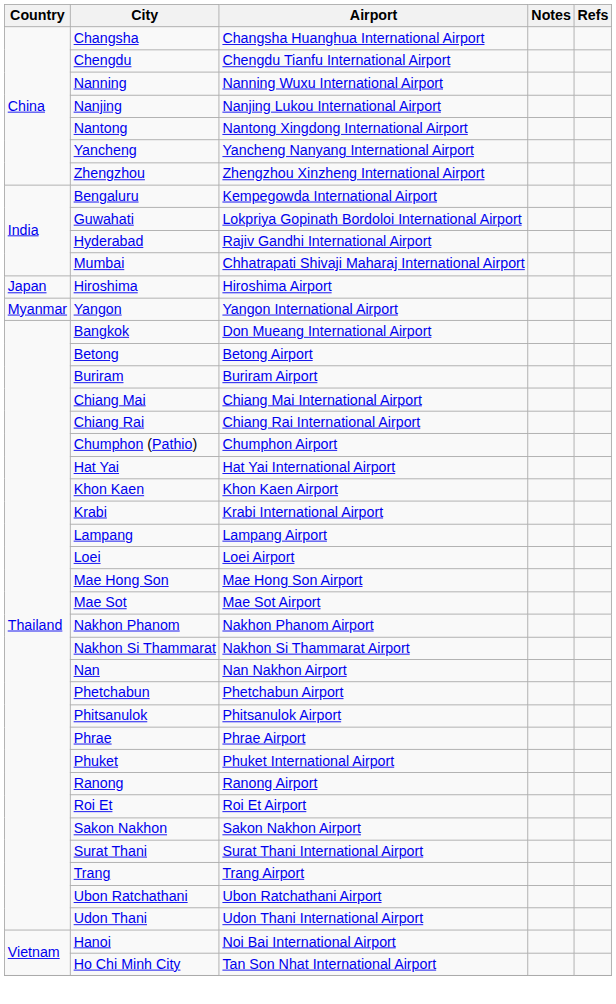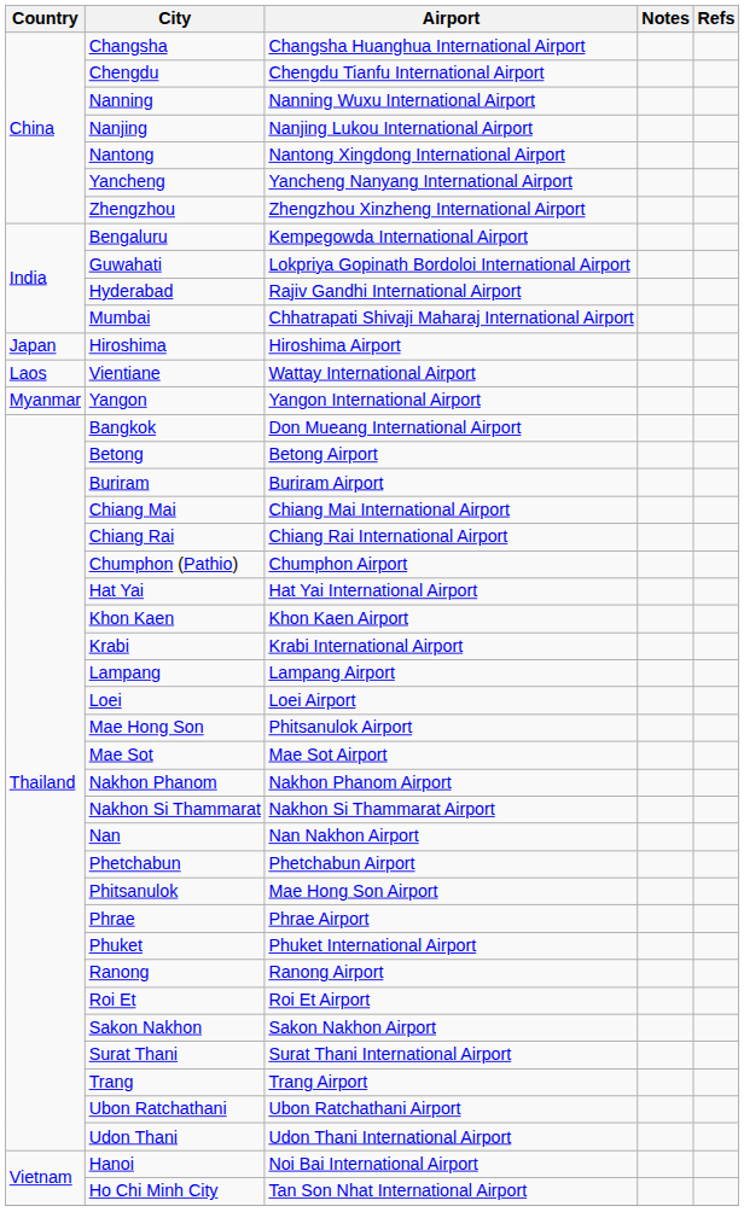 <table class="sortable wikitable">
 <tr>
 <th>Country</th>
 <th>City</th>
 <th>Airport</th>
 <th>Notes</th>
 <th>Refs</th>
 </tr>
 <tr>
 <td rowspan="7"><a href='#'>China</a></td>
 <td><a href='#'>Changsha</a></td>
 <td><a href='#'>Changsha Huanghua International Airport</a></td>
 <td></td>
 <td></td>
 </tr>
 <tr>
 <td><a href='#'>Chengdu</a></td>
 <td><a href='#'>Chengdu Tianfu International Airport</a></td>
 <td></td>
 <td></td>
 </tr>
 <tr>
 <td><a href='#'>Nanning</a></td>
 <td><a href='#'>Nanning Wuxu International Airport</a></td>
 <td></td>
 <td></td>
 </tr>
 <tr>
 <td><a href='#'>Nanjing</a></td>
 <td><a href='#'>Nanjing Lukou International Airport</a></td>
 <td></td>
 <td></td>
 </tr>
 <tr>
 <td><a href='#'>Nantong</a></td>
 <td><a href='#'>Nantong Xingdong International Airport</a></td>
 <td></td>
 <td></td>
 </tr>
 <tr>
 <td><a href='#'>Yancheng</a></td>
 <td><a href='#'>Yancheng Nanyang International Airport</a></td>
 <td></td>
 <td></td>
 </tr>
 <tr>
 <td><a href='#'>Zhengzhou</a></td>
 <td><a href='#'>Zhengzhou Xinzheng International Airport</a></td>
 <td></td>
 <td></td>
 </tr>
 <tr>
 <td rowspan="4"><a href='#'>India</a></td>
 <td><a href='#'>Bengaluru</a></td>
 <td><a href='#'>Kempegowda International Airport</a></td>
 <td></td>
 <td align=center></td>
 </tr>
 <tr>
 <td><a href='#'>Guwahati</a></td>
 <td><a href='#'>Lokpriya Gopinath Bordoloi International Airport</a></td>
 <td></td>
 <td></td>
 </tr>
 <tr>
 <td><a href='#'>Hyderabad</a></td>
 <td><a href='#'>Rajiv Gandhi International Airport</a></td>
 <td></td>
 <td align="center"></td>
 </tr>
 <tr>
 <td><a href='#'>Mumbai</a></td>
 <td><a href='#'>Chhatrapati Shivaji Maharaj International Airport</a></td>
 <td></td>
 <td align=center></td>
 </tr>
 <tr>
 <td><a href='#'>Japan</a></td>
 <td><a href='#'>Hiroshima</a></td>
 <td><a href='#'>Hiroshima Airport</a></td>
 <td></td>
 <td></td>
 </tr>
 <tr>
+<td><a href='#'>Laos</a></td>
+<td><a href='#'>Vientiane</a></td>
+<td><a href='#'>Wattay International Airport</a></td>
+<td></td>
+<td></td>
+</tr>
+<tr>
 <td><a href='#'>Myanmar</a></td>
 <td><a href='#'>Yangon</a></td>
 <td><a href='#'>Yangon International Airport</a></td>
 <td></td>
 <td></td>
 </tr>
 <tr>
 <td rowspan="27"><a href='#'>Thailand</a></td>
 <td><a href='#'>Bangkok</a></td>
 <td><a href='#'>Don Mueang International Airport</a></td>
 <td></td>
 <td></td>
 </tr>
 <tr>
 <td><a href='#'>Betong</a></td>
 <td><a href='#'>Betong Airport</a></td>
 <td></td>
 <td></td>
 </tr>
 <tr>
 <td><a href='#'>Buriram</a></td>
 <td><a href='#'>Buriram Airport</a></td>
 <td align=center></td>
 <td align=center></td>
 </tr>
 <tr>
 <td><a href='#'>Chiang Mai</a></td>
 <td><a href='#'>Chiang Mai International Airport</a></td>
 <td></td>
 <td></td>
 </tr>
 <tr>
 <td><a href='#'>Chiang Rai</a></td>
 <td><a href='#'>Chiang Rai International Airport</a></td>
 <td align=center></td>
 <td align=center></td>
 </tr>
 <tr>
 <td><a href='#'>Chumphon</a> (<a href='#'>Pathio</a>)</td>
 <td><a href='#'>Chumphon Airport</a></td>
 <td></td>
 <td></td>
 </tr>
 <tr>
 <td><a href='#'>Hat Yai</a></td>
 <td><a href='#'>Hat Yai International Airport</a></td>
 <td align=center></td>
 <td align=center></td>
 </tr>
 <tr>
 <td><a href='#'>Khon Kaen</a></td>
 <td><a href='#'>Khon Kaen Airport</a></td>
 <td></td>
 <td align=center></td>
 </tr>
 <tr>
 <td><a href='#'>Krabi</a></td>
 <td><a href='#'>Krabi International Airport</a></td>
 <td align=center></td>
 <td align=center></td>
 </tr>
 <tr>
 <td><a href='#'>Lampang</a></td>
 <td><a href='#'>Lampang Airport</a></td>
 <td></td>
 <td></td>
 </tr>
 <tr>
 <td><a href='#'>Loei</a></td>
 <td><a href='#'>Loei Airport</a></td>
 <td></td>
 <td></td>
 </tr>
 <tr>
 <td><a href='#'>Mae Hong Son</a></td>
-<td><a href='#'>Mae Hong Son Airport</a></td>
+<td><a href='#'>Phitsanulok Airport</a></td>
 <td></td>
 <td></td>
 </tr>
 <tr>
 <td><a href='#'>Mae Sot</a></td>
 <td><a href='#'>Mae Sot Airport</a></td>
 <td align=center></td>
 <td align=center></td>
 </tr>
 <tr>
 <td><a href='#'>Nakhon Phanom</a></td>
 <td><a href='#'>Nakhon Phanom Airport</a></td>
 <td></td>
 <td align=center></td>
 </tr>
 <tr>
 <td><a href='#'>Nakhon Si Thammarat</a></td>
 <td><a href='#'>Nakhon Si Thammarat Airport</a></td>
 <td align=center></td>
 <td align=center></td>
 </tr>
 <tr>
 <td><a href='#'>Nan</a></td>
 <td><a href='#'>Nan Nakhon Airport</a></td>
 <td align=center></td>
 <td align=center></td>
 </tr>
 <tr>
 <td><a href='#'>Phetchabun</a></td>
 <td><a href='#'>Phetchabun Airport</a></td>
 <td></td>
 <td></td>
 </tr>
 <tr>
 <td><a href='#'>Phitsanulok</a></td>
-<td><a href='#'>Phitsanulok Airport</a></td>
+<td><a href='#'>Mae Hong Son Airport</a></td>
 <td align=center></td>
 <td align=center></td>
 </tr>
 <tr>
 <td><a href='#'>Phrae</a></td>
 <td><a href='#'>Phrae Airport</a></td>
 <td></td>
 <td></td>
 </tr>
 <tr>
 <td><a href='#'>Phuket</a></td>
 <td><a href='#'>Phuket International Airport</a></td>
 <td></td>
 <td></td>
 </tr>
 <tr>
 <td><a href='#'>Ranong</a></td>
 <td><a href='#'>Ranong Airport</a></td>
 <td></td>
 <td></td>
 </tr>
 <tr>
 <td><a href='#'>Roi Et</a></td>
 <td><a href='#'>Roi Et Airport</a></td>
 <td></td>
 <td align=center></td>
 </tr>
 <tr>
 <td><a href='#'>Sakon Nakhon</a></td>
 <td><a href='#'>Sakon Nakhon Airport</a></td>
 <td align=center></td>
 <td align=center></td>
 </tr>
 <tr>
 <td><a href='#'>Surat Thani</a></td>
 <td><a href='#'>Surat Thani International Airport</a></td>
 <td align=center></td>
 <td align=center></td>
 </tr>
 <tr>
 <td><a href='#'>Trang</a></td>
 <td><a href='#'>Trang Airport</a></td>
 <td align=center></td>
 <td align=center></td>
 </tr>
 <tr>
 <td><a href='#'>Ubon Ratchathani</a></td>
 <td><a href='#'>Ubon Ratchathani Airport</a></td>
 <td align=center></td>
 <td align=center></td>
 </tr>
 <tr>
 <td><a href='#'>Udon Thani</a></td>
 <td><a href='#'>Udon Thani International Airport</a></td>
 <td align=center></td>
 <td align=center></td>
 </tr>
 <tr>
 <td rowspan="2"><a href='#'>Vietnam</a></td>
 <td><a href='#'>Hanoi</a></td>
 <td><a href='#'>Noi Bai International Airport</a></td>
 <td></td>
 <td align=center></td>
 </tr>
 <tr>
 <td><a href='#'>Ho Chi Minh City</a></td>
 <td><a href='#'>Tan Son Nhat International Airport</a></td>
 <td></td>
 <td></td>
 </tr>
 <tr>
 </tr>
 </table>
